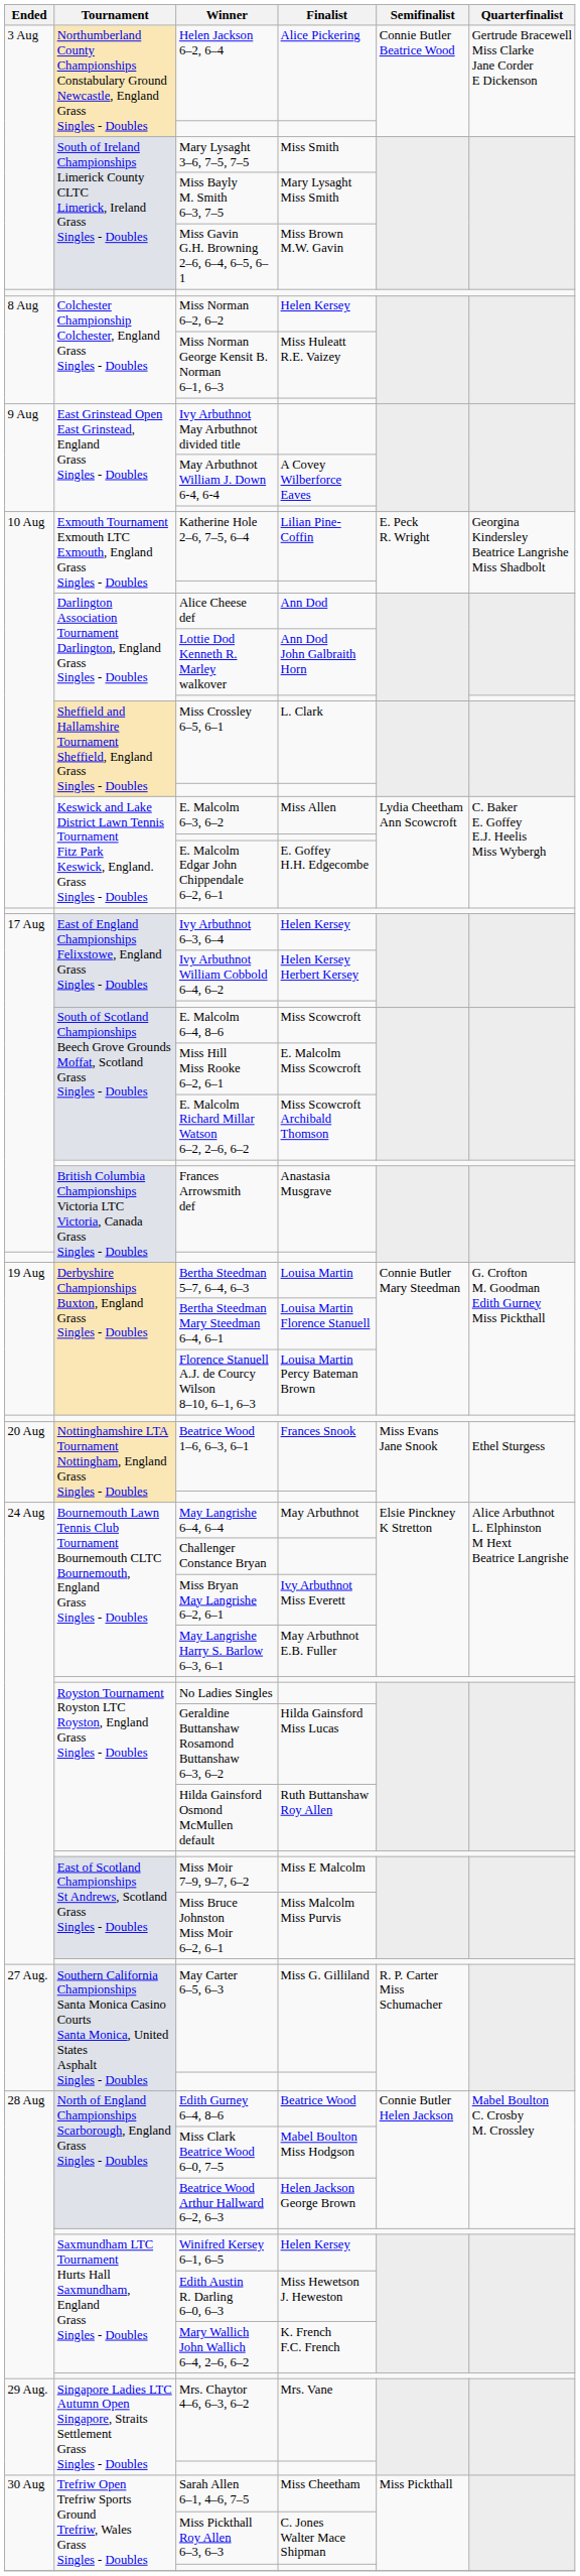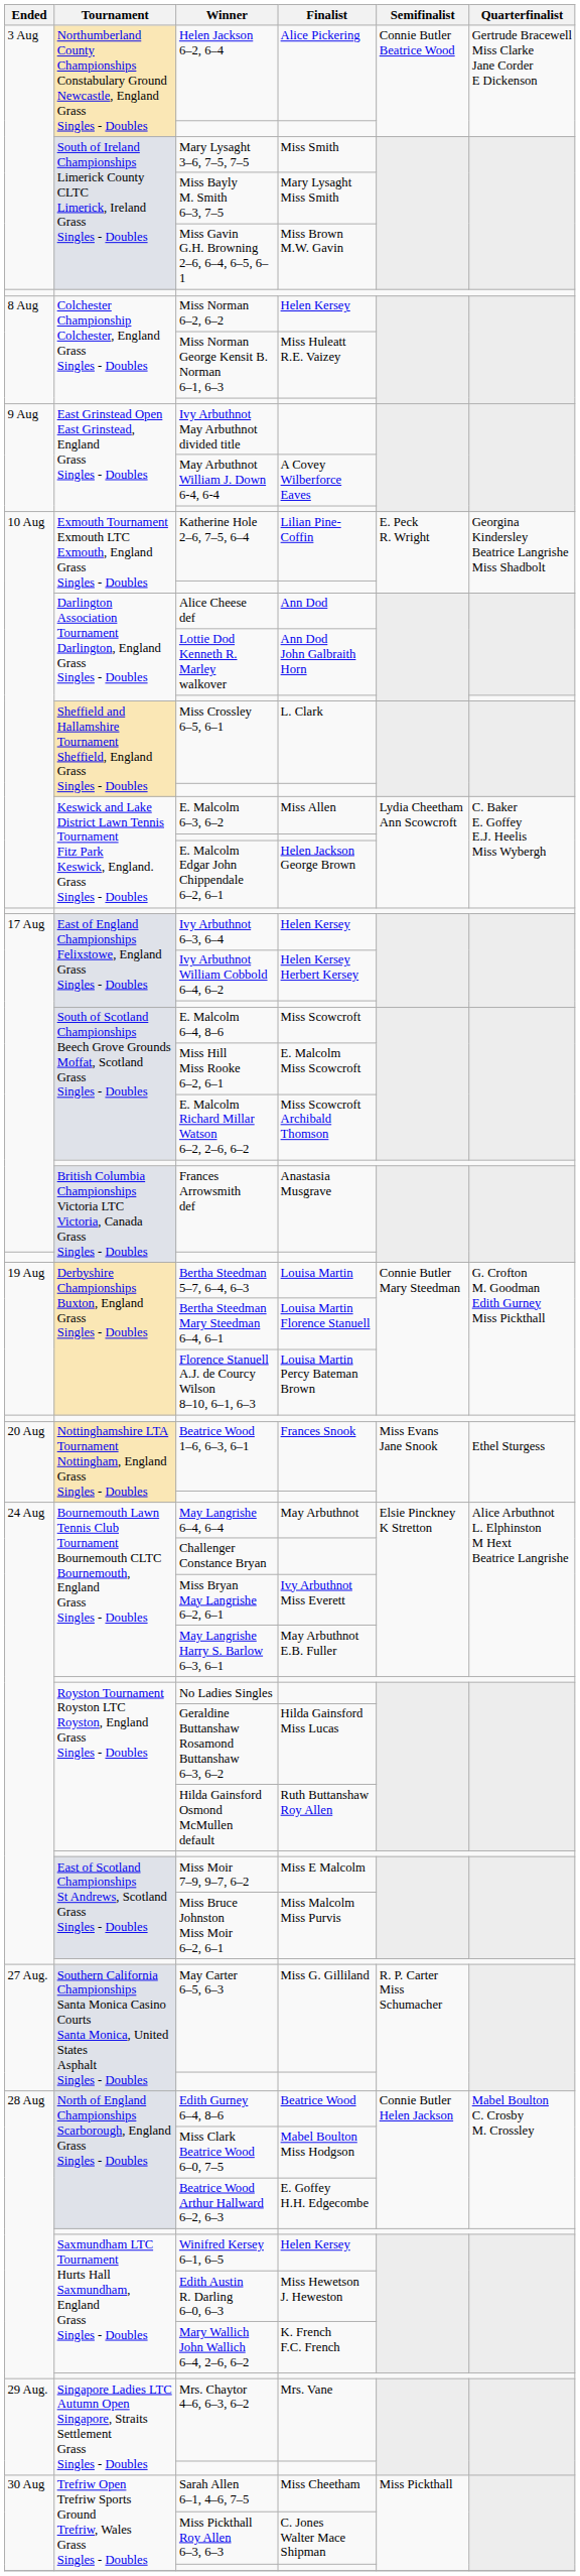 <table class="wikitable" style="font-size:85%;">
 <tr>
 <th width="75">Ended</th>
 <th width="230">Tournament</th>
 <th width="210">Winner</th>
 <th width="210">Finalist</th>
 <th width="170">Semifinalist</th>
 <th width="170">Quarterfinalist</th>
 </tr>
 <tr valign=top>
 <td rowspan=5>3 Aug</td>
 <td style="background:#fae7b5" rowspan=2><a href='#'>Northumberland County Championships</a><br>Constabulary Ground<br><a href='#'>Newcastle</a>, England<br>Grass<br><a href='#'>Singles</a> - <a href='#'>Doubles</a></td>
 <td> <a href='#'>Helen Jackson</a><br>6–2, 6–4</td>
 <td> <a href='#'>Alice Pickering</a></td>
 <td rowspan=2> Connie Butler <br> <a href='#'>Beatrice Wood</a></td>
 <td rowspan=2> Gertrude Bracewell<br> Miss Clarke<br>  Jane Corder<br> E Dickenson</td>
 </tr>
 <tr valign=top>
 <td></td>
 <td></td>
 </tr>
 <tr valign=top>
 <td style="background:#dfe2e9" rowspan=3><a href='#'>South of Ireland Championships</a><br>Limerick County CLTC<br><a href='#'>Limerick</a>, Ireland<br>Grass<br><a href='#'>Singles</a> - <a href='#'>Doubles</a></td>
 <td> Mary Lysaght<br>3–6, 7–5, 7–5</td>
 <td> Miss Smith</td>
 <td style="background:#ededed;" rowspan=3></td>
 <td style="background:#ededed;" rowspan=3></td>
 </tr>
 <tr valign=top>
 <td> Miss Bayly<br> M. Smith<br>6–3, 7–5</td>
 <td> Mary Lysaght<br> Miss Smith</td>
 </tr>
 <tr valign=top>
 <td> Miss Gavin<br>  G.H. Browning<br>2–6, 6–4, 6–5, 6–1</td>
 <td> Miss Brown<br> M.W. Gavin</td>
 </tr>
 <tr valign=top>
 <td></td>
 <td></td>
 </tr>
 <tr valign=top>
 <td rowspan=3>8 Aug</td>
 <td rowspan=3><a href='#'>Colchester Championship</a><br><a href='#'>Colchester</a>, England<br>Grass<br><a href='#'>Singles</a> - <a href='#'>Doubles</a></td>
 <td> Miss Norman<br>6–2, 6–2</td>
 <td> <a href='#'>Helen Kersey</a></td>
 <td style="background:#ededed;" rowspan=3></td>
 <td style="background:#ededed;" rowspan=3></td>
 </tr>
 <tr valign=top>
 <td> Miss Norman<br> George Kensit B. Norman<br>6–1, 6–3</td>
 <td> Miss Huleatt<br> R.E. Vaizey</td>
 </tr>
 <tr valign=top>
 <td></td>
 <td></td>
 </tr>
 <tr valign=top>
 <td rowspan=3>9 Aug</td>
 <td rowspan=3><a href='#'>East Grinstead Open</a><br><a href='#'>East Grinstead</a>, England<br>Grass<br><a href='#'>Singles</a> - <a href='#'>Doubles</a></td>
 <td> <a href='#'>Ivy Arbuthnot</a><br> May Arbuthnot<br>divided title</td>
 <td></td>
 <td style="background:#ededed;" rowspan=3></td>
 <td style="background:#ededed;" rowspan=3></td>
 </tr>
 <tr valign=top>
 <td> May Arbuthnot<br> <a href='#'>William J. Down</a><br>6-4, 6-4</td>
 <td> A Covey<br> <a href='#'>Wilberforce Eaves</a></td>
 </tr>
 <tr valign=top>
 <td></td>
 <td></td>
 </tr>
 <tr valign=top>
 <td rowspan=10>10 Aug</td>
 <td rowspan=2><a href='#'>Exmouth Tournament</a><br>Exmouth LTC<br><a href='#'>Exmouth</a>, England<br>Grass<br><a href='#'>Singles</a> - <a href='#'>Doubles</a></td>
 <td> Katherine Hole<br>2–6, 7–5, 6–4</td>
 <td> <a href='#'>Lilian Pine-Coffin</a></td>
 <td rowspan=2> E. Peck<br>  R. Wright</td>
 <td rowspan=2> Georgina Kindersley <br>  Beatrice Langrishe<br> Miss Shadbolt</td>
 </tr>
 <tr valign=top>
 <td></td>
 <td></td>
 </tr>
 <tr valign=top>
 <td rowspan=3><a href='#'>Darlington Association Tournament</a><br><a href='#'>Darlington</a>, England<br>Grass<br><a href='#'>Singles</a> - <a href='#'>Doubles</a></td>
 <td> Alice Cheese<br>def</td>
 <td> <a href='#'>Ann Dod</a></td>
 <td style="background:#ededed;" rowspan=3></td>
 <td style="background:#ededed;" rowspan=2></td>
 </tr>
 <tr valign=top>
 <td> <a href='#'>Lottie Dod</a><br> <a href='#'>Kenneth R. Marley</a><br>walkover</td>
 <td> <a href='#'>Ann Dod</a><br> <a href='#'>John Galbraith Horn</a></td>
 </tr>
 <tr valign=top>
 <td></td>
 <td></td>
 </tr>
 <tr valign=top>
 <td style="background:#fae7b5" rowspan=2><a href='#'>Sheffield and Hallamshire Tournament</a><br><a href='#'>Sheffield</a>, England<br>Grass<br><a href='#'>Singles</a> - <a href='#'>Doubles</a></td>
 <td> Miss Crossley<br>6–5, 6–1</td>
 <td> L. Clark</td>
 <td style="background:#ededed;" rowspan=2></td>
 <td style="background:#ededed;" rowspan=2></td>
 </tr>
 <tr valign=top>
 <td></td>
 <td></td>
 </tr>
 <tr valign=top>
 <td rowspan=3><a href='#'>Keswick and Lake District Lawn Tennis Tournament</a><br><a href='#'>Fitz Park</a><br><a href='#'>Keswick</a>, England.<br>Grass<br><a href='#'>Singles</a> - <a href='#'>Doubles</a></td>
 <td> E. Malcolm<br>6–3, 6–2</td>
 <td> Miss Allen</td>
 <td rowspan=3> Lydia Cheetham <br> Ann Scowcroft</td>
 <td rowspan=3>  C. Baker <br> E. Goffey<br> E.J. Heelis<br> Miss Wybergh</td>
 </tr>
 <tr valign=top>
 <td></td>
 <td></td>
 </tr>
 <tr valign=top>
 <td> E. Malcolm<br> Edgar John Chippendale<br>6–2, 6–1</td>
-<td> E. Goffey<br> H.H. Edgecombe</td>
+<td> <a href='#'>Helen Jackson</a><br> George Brown</td>
 </tr>
 <tr valign=top>
 <td></td>
 <td></td>
 </tr>
 <tr valign=top>
 <td rowspan=8>17 Aug</td>
 <td style="background:#dfe2e9" rowspan=3><a href='#'>East of England Championships</a><br><a href='#'>Felixstowe</a>, England<br>Grass<br><a href='#'>Singles</a> - <a href='#'>Doubles</a></td>
 <td> <a href='#'>Ivy Arbuthnot</a><br>6–3, 6–4</td>
 <td> <a href='#'>Helen Kersey</a></td>
 <td style="background:#ededed;" rowspan=3></td>
 <td style="background:#ededed;" rowspan=3></td>
 </tr>
 <tr valign=top>
 <td> <a href='#'>Ivy Arbuthnot</a><br> <a href='#'>William Cobbold</a><br>6–4, 6–2</td>
 <td> <a href='#'>Helen Kersey</a><br> <a href='#'>Herbert Kersey</a></td>
 </tr>
 <tr valign=top>
 <td></td>
 <td></td>
 </tr>
 <tr valign=top>
 <td style="background:#dfe2e9" rowspan=3><a href='#'>South of Scotland Championships</a><br>Beech Grove Grounds<br><a href='#'>Moffat</a>, Scotland<br>Grass<br><a href='#'>Singles</a> - <a href='#'>Doubles</a></td>
 <td> E. Malcolm<br>6–4, 8–6</td>
 <td> Miss Scowcroft</td>
 <td style="background:#ededed;" rowspan=3></td>
 <td style="background:#ededed;" rowspan=3></td>
 </tr>
 <tr valign=top>
 <td> Miss Hill<br> Miss Rooke<br>6–2, 6–1</td>
 <td> E. Malcolm<br> Miss Scowcroft</td>
 </tr>
 <tr valign=top>
 <td> E. Malcolm<br> <a href='#'>Richard Millar Watson</a><br>6–2, 2–6, 6–2</td>
 <td> Miss Scowcroft<br> <a href='#'>Archibald Thomson</a></td>
 </tr>
 <tr valign=top>
 <td></td>
 <td></td>
 </tr>
 <tr valign=top>
 <td style="background:#dfe2e9" rowspan=2><a href='#'>British Columbia Championships</a><br>Victoria LTC<br><a href='#'>Victoria</a>, Canada<br>Grass<br><a href='#'>Singles</a> - <a href='#'>Doubles</a></td>
 <td> Frances Arrowsmith<br>def</td>
 <td>  Anastasia Musgrave</td>
 <td style="background:#ededed;" rowspan=2></td>
 <td style="background:#ededed;" rowspan=2></td>
 </tr>
 <tr valign=top>
 <td></td>
 <td></td>
 </tr>
 <tr valign=top>
 <td rowspan=3>19 Aug</td>
 <td style="background:#fae7b5" rowspan=3><a href='#'>Derbyshire Championships</a><br><a href='#'>Buxton</a>, England<br>Grass<br><a href='#'>Singles</a> - <a href='#'>Doubles</a></td>
 <td> <a href='#'>Bertha Steedman</a><br>5–7, 6–4, 6–3</td>
 <td> <a href='#'>Louisa Martin</a></td>
 <td rowspan=3> Connie Butler<br> Mary Steedman</td>
 <td rowspan=3> G. Crofton<br> M. Goodman<br> <a href='#'>Edith Gurney</a><br> Miss Pickthall</td>
 </tr>
 <tr valign=top>
 <td> <a href='#'>Bertha Steedman</a><br> <a href='#'>Mary Steedman</a><br>6–4, 6–1</td>
 <td> <a href='#'>Louisa Martin</a><br> <a href='#'>Florence Stanuell</a></td>
 </tr>
 <tr valign=top>
 <td> <a href='#'>Florence Stanuell</a><br> A.J. de Courcy Wilson<br>8–10, 6–1, 6–3</td>
 <td> <a href='#'>Louisa Martin</a><br> Percy Bateman Brown</td>
 </tr>
 <tr valign=top>
 <td></td>
 <td></td>
 </tr>
 <tr valign=top>
 <td rowspan=2>20 Aug</td>
 <td style="background:#fae7b5" rowspan=2><a href='#'>Nottinghamshire LTA Tournament</a><br><a href='#'>Nottingham</a>, England<br>Grass<br><a href='#'>Singles</a> - <a href='#'>Doubles</a></td>
 <td> <a href='#'>Beatrice Wood</a><br>1–6, 6–3, 6–1</td>
 <td> <a href='#'>Frances Snook</a></td>
 <td rowspan=2>  Miss Evans<br> Jane Snook</td>
 <td rowspan=2><br> Ethel Sturgess</td>
 </tr>
 <tr valign=top>
 <td></td>
 <td></td>
 </tr>
 <tr valign=top>
 <td rowspan=12>24 Aug</td>
 <td rowspan=4><a href='#'>Bournemouth Lawn Tennis Club Tournament</a><br>Bournemouth CLTC<br><a href='#'>Bournemouth</a>, England<br>Grass<br><a href='#'>Singles</a> - <a href='#'>Doubles</a></td>
 <td> <a href='#'>May Langrishe</a><br>6–4, 6–4</td>
 <td> May Arbuthnot</td>
 <td rowspan=4> Elsie Pinckney<br> K Stretton</td>
 <td rowspan=4> Alice Arbuthnot<br> L. Elphinston<br> M Hext <br> Beatrice Langrishe</td>
 </tr>
 <tr valign=top>
 <td>Challenger<br> Constance Bryan</td>
 </tr>
 <tr valign=top>
 <td> Miss Bryan<br> <a href='#'>May Langrishe</a><br>6–2, 6–1</td>
 <td> <a href='#'>Ivy Arbuthnot</a><br> Miss Everett</td>
 </tr>
 <tr valign=top>
 <td> <a href='#'>May Langrishe</a><br> <a href='#'>Harry S. Barlow</a><br>6–3, 6–1</td>
 <td> May Arbuthnot<br> E.B. Fuller</td>
 </tr>
 <tr valign=top>
 <td></td>
 <td></td>
 </tr>
 <tr valign=top>
 <td rowspan=3><a href='#'>Royston Tournament</a><br>Royston LTC<br><a href='#'>Royston</a>, England<br>Grass<br><a href='#'>Singles</a> - <a href='#'>Doubles</a></td>
 <td>No Ladies Singles<br></td>
 <td></td>
 <td style="background:#ededed;" rowspan=3></td>
 <td style="background:#ededed;" rowspan=3></td>
 </tr>
 <tr valign=top>
 <td> Geraldine Buttanshaw<br>  Rosamond Buttanshaw<br>6–3, 6–2</td>
 <td> Hilda Gainsford<br>  Miss Lucas</td>
 </tr>
 <tr valign=top>
 <td> Hilda Gainsford<br> Osmond McMullen<br>default</td>
 <td> Ruth Buttanshaw<br> <a href='#'>Roy Allen</a></td>
 </tr>
 <tr valign=top>
 <td></td>
 <td></td>
 </tr>
 <tr valign=top>
 <td style="background:#dfe2e9" rowspan=2><a href='#'>East of Scotland Championships</a><br><a href='#'>St Andrews</a>, Scotland<br>Grass<br><a href='#'>Singles</a> - <a href='#'>Doubles</a></td>
 <td> Miss Moir<br>7–9, 9–7, 6–2</td>
 <td> Miss E Malcolm</td>
 <td style="background:#ededed;" rowspan=2></td>
 <td style="background:#ededed;" rowspan=2></td>
 </tr>
 <tr valign=top>
 <td> Miss Bruce Johnston<br> Miss Moir<br>6–2, 6–1</td>
 <td> Miss Malcolm<br> Miss Purvis</td>
 </tr>
 <tr valign=top>
 <td></td>
 <td></td>
 </tr>
 <tr valign=top>
 <td rowspan=2>27 Aug.</td>
 <td style="background:#dfe2e9" rowspan=2><a href='#'>Southern California Championships</a><br>Santa Monica Casino Courts<br><a href='#'>Santa Monica</a>, United States<br>Asphalt<br><a href='#'>Singles</a> - <a href='#'>Doubles</a></td>
 <td> May Carter<br>6–5, 6–3</td>
 <td> Miss G. Gilliland</td>
 <td rowspan=2> R. P. Carter<br> Miss Schumacher</td>
 <td style="background:#ededed;" rowspan=2></td>
 </tr>
 <tr valign=top>
 <td></td>
 <td></td>
 </tr>
 <tr valign=top>
 <td rowspan=8>28 Aug</td>
 <td style="background:#dfe2e9" rowspan=3><a href='#'>North of England Championships</a><br> <a href='#'>Scarborough</a>, England<br>Grass<br><a href='#'>Singles</a> - <a href='#'>Doubles</a></td>
 <td> <a href='#'>Edith Gurney</a><br>6–4, 8–6</td>
 <td> <a href='#'>Beatrice Wood</a></td>
 <td rowspan=3> Connie Butler<br> <a href='#'>Helen Jackson</a></td>
 <td rowspan=3> <a href='#'>Mabel Boulton</a><br>  C. Crosby<br>   M. Crossley<br></td>
 </tr>
 <tr valign=top>
 <td> Miss Clark<br> <a href='#'>Beatrice Wood</a><br>6–0, 7–5</td>
 <td> <a href='#'>Mabel Boulton</a><br> Miss Hodgson</td>
 </tr>
 <tr valign=top>
 <td> <a href='#'>Beatrice Wood</a><br> <a href='#'>Arthur Hallward</a> <br>6–2, 6–3</td>
-<td> <a href='#'>Helen Jackson</a><br> George Brown</td>
+<td> E. Goffey<br> H.H. Edgecombe</td>
 </tr>
 <tr valign=top>
 <td></td>
 <td></td>
 </tr>
 <tr valign=top>
 <td rowspan=3><a href='#'>Saxmundham LTC Tournament</a><br>Hurts Hall<br><a href='#'>Saxmundham</a>, England<br>Grass<br><a href='#'>Singles</a> - <a href='#'>Doubles</a></td>
 <td> <a href='#'>Winifred Kersey</a><br>6–1, 6–5</td>
 <td> <a href='#'>Helen Kersey</a></td>
 <td style="background:#ededed;" rowspan=3></td>
 <td style="background:#ededed;" rowspan=3></td>
 </tr>
 <tr valign=top>
 <td> <a href='#'>Edith Austin</a><br> R. Darling<br>6–0, 6–3</td>
 <td> Miss Hewetson<br> J. Heweston</td>
 </tr>
 <tr valign=top>
 <td> <a href='#'>Mary Wallich</a><br> <a href='#'>John Wallich</a><br>6–4, 2–6, 6–2</td>
 <td> K. French<br> F.C. French</td>
 </tr>
 <tr valign=top>
 <td></td>
 <td></td>
 </tr>
 <tr valign=top>
 <td rowspan=2>29 Aug.</td>
 <td rowspan=2><a href='#'>Singapore Ladies LTC Autumn Open</a><br><a href='#'>Singapore</a>, Straits Settlement<br>Grass<br><a href='#'>Singles</a> - <a href='#'>Doubles</a></td>
 <td> Mrs. Chaytor<br>4–6, 6–3, 6–2</td>
 <td> Mrs. Vane</td>
 <td style="background:#ededed;" rowspan=2></td>
 <td style="background:#ededed;" rowspan=2></td>
 </tr>
 <tr valign=top>
 <td></td>
 <td></td>
 </tr>
 <tr valign=top>
 <td rowspan=3>30 Aug</td>
 <td rowspan=3><a href='#'>Trefriw Open</a><br>Trefriw Sports Ground<br><a href='#'>Trefriw</a>, Wales<br>Grass<br><a href='#'>Singles</a> - <a href='#'>Doubles</a></td>
 <td> Sarah Allen<br>6–1, 4–6, 7–5</td>
 <td> Miss Cheetham</td>
 <td rowspan=3> Miss Pickthall</td>
 <td style="background:#ededed;" rowspan=3></td>
 </tr>
 <tr valign=top>
 <td> Miss Pickthall <br> <a href='#'>Roy Allen</a><br>6–3, 6–3</td>
 <td> C. Jones<br> Walter Mace Shipman</td>
 </tr>
 <tr valign=top>
 <td></td>
 <td></td>
 </tr>
 <tr valign=top>
 </tr>
 </table>
